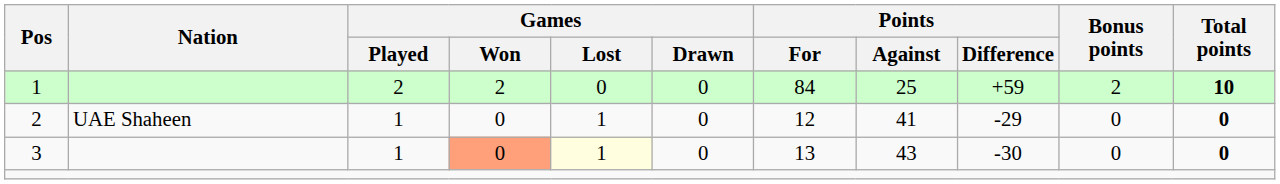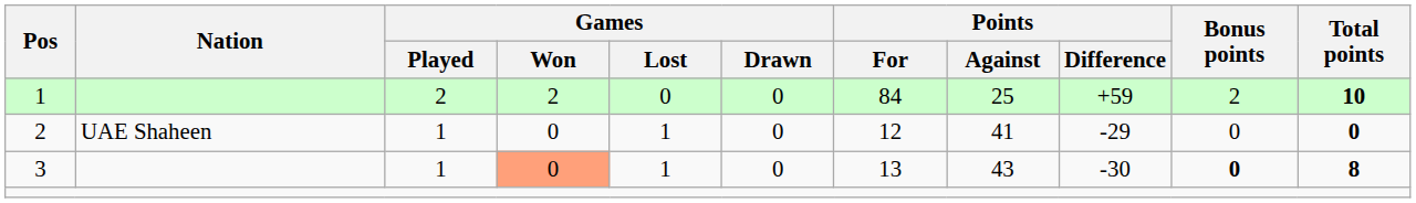 <table class="wikitable" style="text-align:center">
 <tr>
 <th rowspan="2" style="width:5%;">Pos</th>
 <th rowspan="2" style="width:22%;">Nation</th>
 <th colspan="4" style="width:32%;">Games</th>
 <th colspan="3" style="width:32%;">Points</th>
 <th rowspan="2" style="width:9%;">Bonus<br>points</th>
 <th rowspan="2" style="width:9%;">Total<br>points</th>
 </tr>
 <tr>
 <th style="width:8%;">Played</th>
 <th style="width:8%;">Won</th>
 <th style="width:8%;">Lost</th>
 <th style="width:8%;">Drawn</th>
 <th style="width:8%;">For</th>
 <th style="width:8%;">Against</th>
 <th style="width:8%;">Difference</th>
 </tr>
 <tr bgcolor="#ccffcc">
 <td>1</td>
 <td align="left"></td>
 <td>2</td>
 <td>2</td>
 <td>0</td>
 <td>0</td>
 <td>84</td>
 <td>25</td>
 <td>+59</td>
 <td>2</td>
 <td><strong>10</strong></td>
 </tr>
 <tr>
 <td>2</td>
 <td align="left"> UAE Shaheen</td>
 <td>1</td>
 <td>0</td>
 <td>1</td>
 <td>0</td>
 <td>12</td>
 <td>41</td>
 <td>-29</td>
 <td>0</td>
 <td><strong>0</strong></td>
 </tr>
 <tr>
 <td>3</td>
 <td align="left"></td>
 <td>1</td>
 <td style="background: lightsalmon;">0</td>
-<td style="background: lightyellow;">1</td>
+<td>1</td>
 <td>0</td>
 <td>13</td>
 <td>43</td>
 <td>-30</td>
-<td>0</td>
 <td><strong>0</strong></td>
+<td><strong>8</strong></td>
 </tr>
 <tr>
 <td colspan="100%" style="text-align:center;"></td>
 </tr>
 </table>
